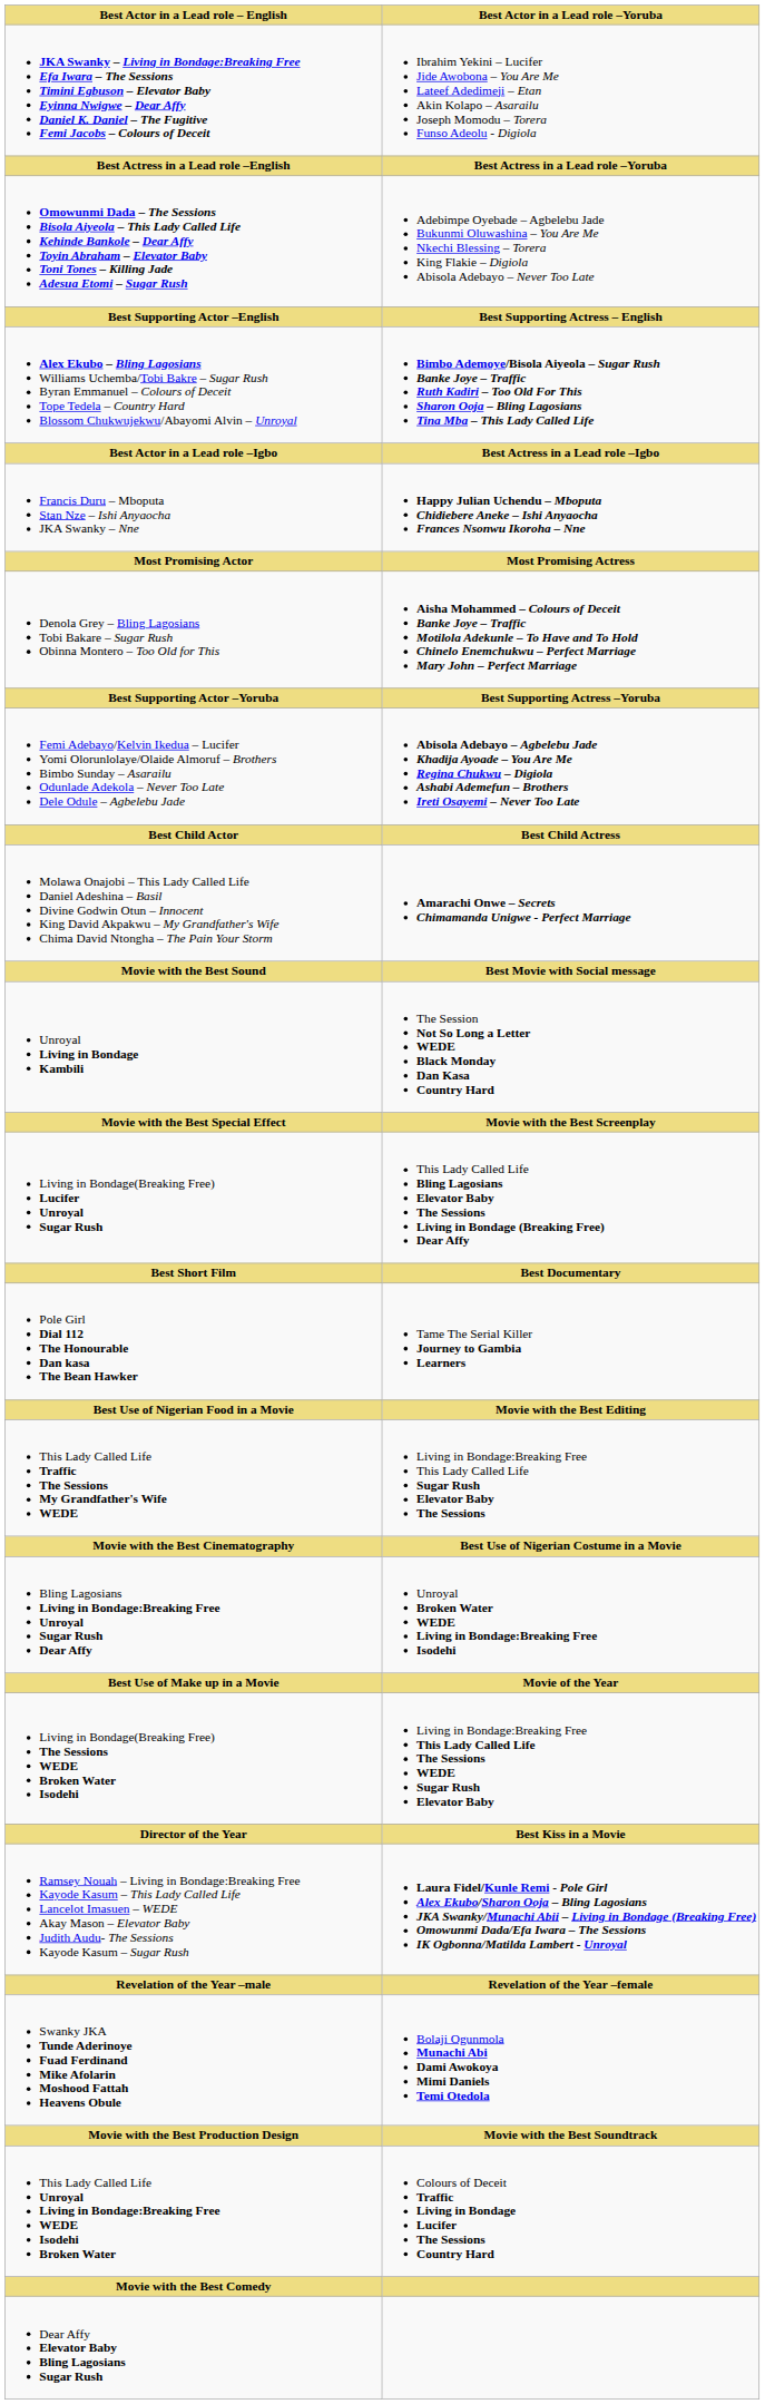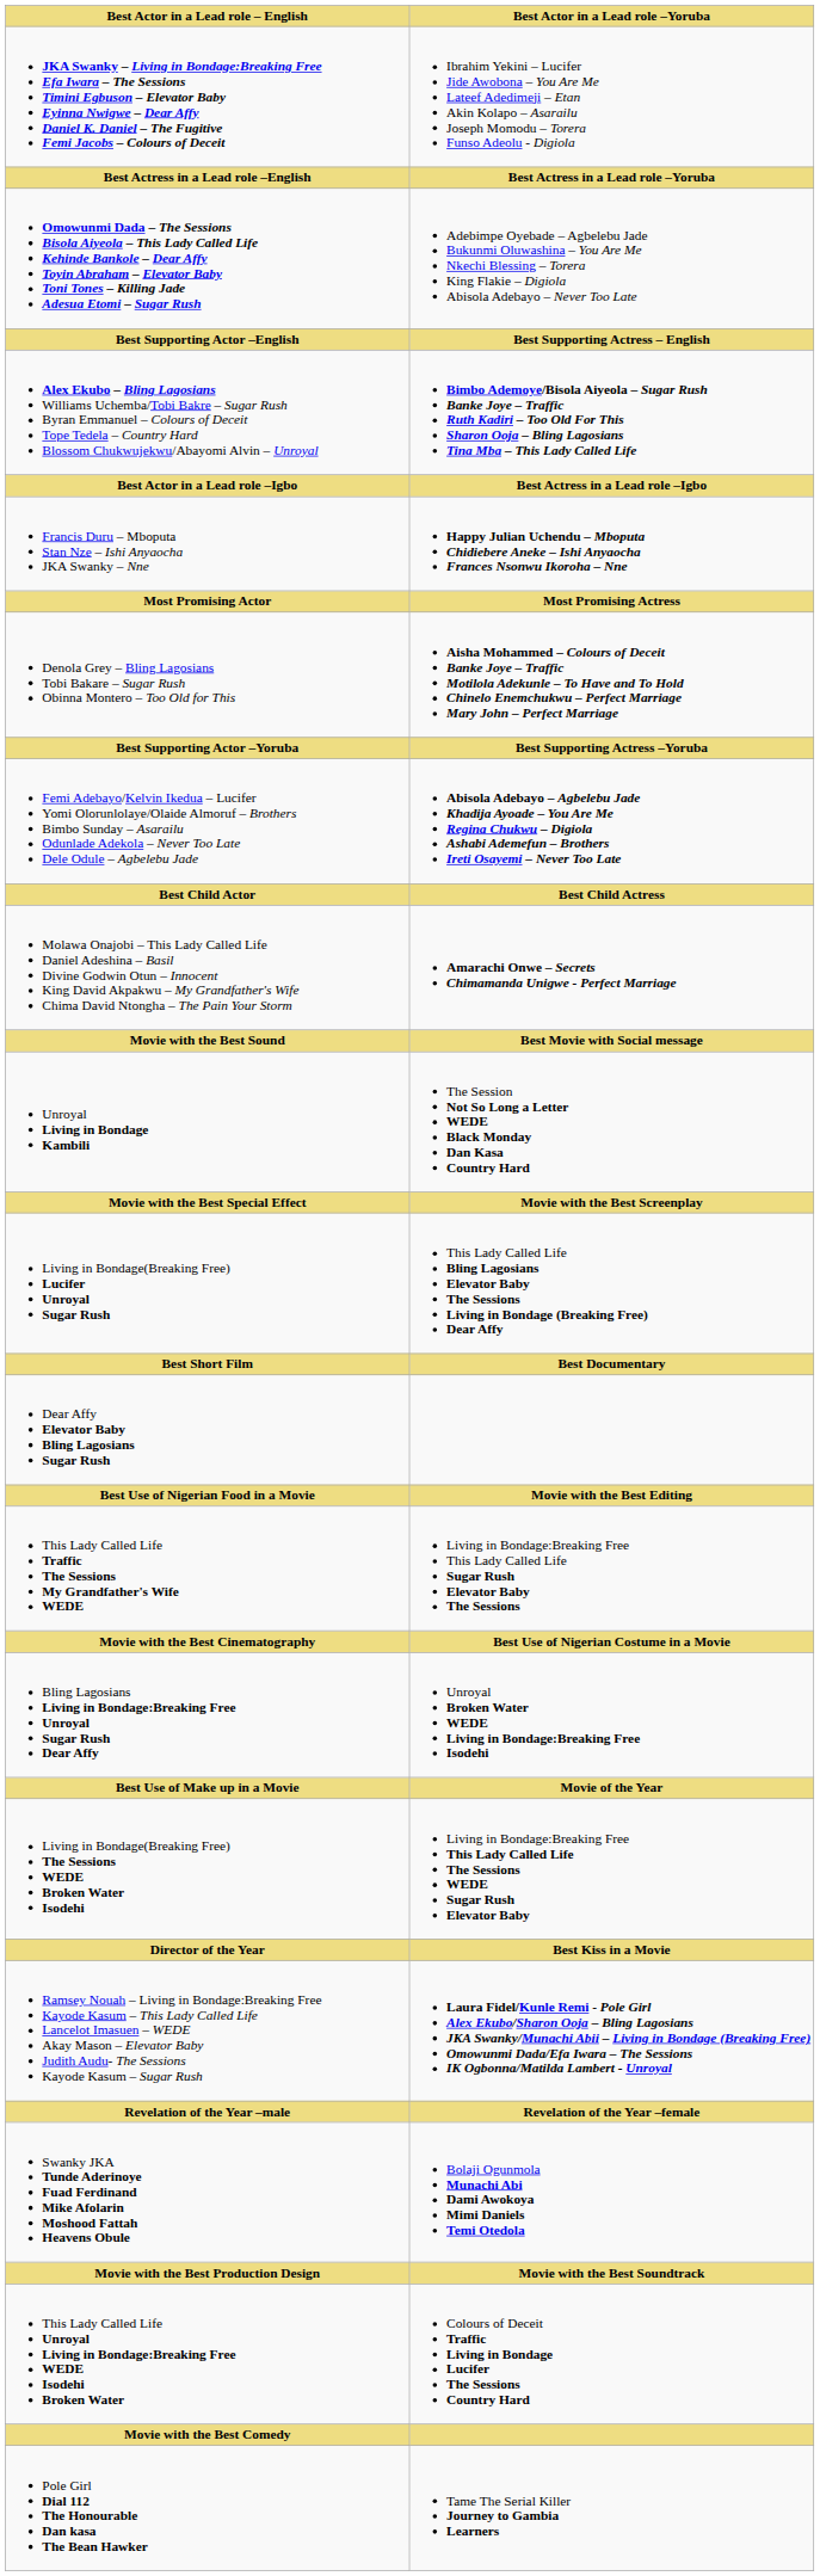 <table class="wikitable">
 <tr>
 <th style="background:#EEDD82; width:50%"><strong>Best Actor in a Lead role – English</strong></th>
 <th style="background:#EEDD82; width:50%"><strong>Best Actor in a Lead role –Yoruba</strong></th>
 </tr>
 <tr>
 <td><br><ul><li><strong><a href='#'>JKA Swanky</a> – <em><a href='#'>Living in Bondage:Breaking Free</a><strong><em></li><li><a href='#'>Efa Iwara</a> – </em>The Sessions<em></li><li><a href='#'>Timini Egbuson</a> – </em>Elevator Baby<em></li><li><a href='#'>Eyinna Nwigwe</a> – </em><a href='#'>Dear Affy</a><em></li><li><a href='#'>Daniel K. Daniel</a> – </em>The Fugitive<em></li><li><a href='#'>Femi Jacobs</a> – </em>Colours of Deceit<em></li></ul></td>
 <td><br><ul><li></strong>Ibrahim Yekini – </em>Lucifer</em></strong></li><li><a href='#'>Jide Awobona</a> – <em>You Are Me</em></li><li><a href='#'>Lateef Adedimeji</a> – <em>Etan</em></li><li>Akin Kolapo – <em>Asarailu</em></li><li>Joseph Momodu – <em>Torera</em></li><li><a href='#'>Funso Adeolu</a> - <em>Digiola</em></li></ul></td>
 </tr>
 <tr>
 <th style="background:#EEDD82; width:50%"><strong>Best Actress in a Lead role –English</strong></th>
 <th style="background:#EEDD82; width:50%"><strong>Best Actress in a Lead role –Yoruba</strong></th>
 </tr>
 <tr>
 <td><br><ul><li><strong><a href='#'>Omowunmi Dada</a> – <em>The Sessions<strong><em></li><li><a href='#'>Bisola Aiyeola</a> – </em>This Lady Called Life<em></li><li><a href='#'>Kehinde Bankole</a> – </em><a href='#'>Dear Affy</a><em></li><li><a href='#'>Toyin Abraham</a> – </em><a href='#'>Elevator Baby</a><em></li><li><a href='#'>Toni Tones</a> – </em>Killing Jade<em></li><li><a href='#'>Adesua Etomi</a> – </em><a href='#'>Sugar Rush</a><em></li></ul></td>
 <td><br><ul><li></strong>Adebimpe Oyebade – </em>Agbelebu Jade</em></strong></li><li><a href='#'>Bukunmi Oluwashina</a> – <em>You Are Me</em></li><li><a href='#'>Nkechi Blessing</a> – <em>Torera</em></li><li>King Flakie – <em>Digiola</em></li><li>Abisola Adebayo – <em>Never Too Late</em></li></ul></td>
 </tr>
 <tr>
 <th style="background:#EEDD82; width:50%"><strong>Best Supporting Actor –English</strong></th>
 <th style="background:#EEDD82; width:50%"><strong>Best Supporting Actress – English</strong></th>
 </tr>
 <tr>
 <td><br><ul><li><strong><a href='#'>Alex Ekubo</a> – <a href='#'><em>Bling Lagosians</em></a></strong></li><li>Williams Uchemba/<a href='#'>Tobi Bakre</a> – <em>Sugar Rush</em></li><li>Byran Emmanuel – <em>Colours of Deceit</em></li><li><a href='#'>Tope Tedela</a> – <em>Country Hard</em></li><li><a href='#'>Blossom Chukwujekwu</a>/Abayomi Alvin – <em><a href='#'>Unroyal</a></em></li></ul></td>
 <td><br><ul><li><strong><a href='#'>Bimbo Ademoye</a>/Bisola Aiyeola – <em>Sugar Rush<strong><em></li><li>Banke Joye – </em>Traffic<em></li><li><a href='#'>Ruth Kadiri</a> – </em>Too Old For This<em></li><li><a href='#'>Sharon Ooja</a> – </em>Bling Lagosians<em></li><li><a href='#'>Tina Mba</a> – </em>This Lady Called Life<em></li></ul></td>
 </tr>
 <tr>
 <th style="background:#EEDD82; width:50%"></strong>Best Actor in a Lead role –Igbo<strong></th>
 <th style="background:#EEDD82; width:50%"></strong>Best Actress in a Lead role –Igbo<strong></th>
 </tr>
 <tr>
 <td><br><ul><li></strong><a href='#'>Francis Duru</a> – </em>Mboputa</em></strong></li><li><a href='#'>Stan Nze</a> – <em>Ishi Anyaocha</em></li><li>JKA Swanky – <em>Nne</em></li></ul></td>
 <td><br><ul><li><strong>Happy Julian Uchendu – <em>Mboputa<strong><em></li><li>Chidiebere Aneke – </em>Ishi Anyaocha<em></li><li>Frances Nsonwu Ikoroha – </em>Nne<em></li></ul></td>
 </tr>
 <tr>
 <th style="background:#EEDD82; width:50%"></strong>Most Promising Actor<strong></th>
 <th style="background:#EEDD82; width:50%"></strong>Most Promising Actress<strong></th>
 </tr>
 <tr>
 <td><br><ul><li></strong>Denola Grey – </em><a href='#'>Bling Lagosians</a></em></strong></li><li>Tobi Bakare – <em>Sugar Rush</em></li><li>Obinna Montero – <em>Too Old for This</em></li></ul></td>
 <td><br><ul><li><strong>Aisha Mohammed – <em>Colours of Deceit<strong><em></li><li>Banke Joye – </em>Traffic<em></li><li>Motilola Adekunle – </em>To Have and To Hold<em></li><li>Chinelo Enemchukwu – </em>Perfect Marriage<em></li><li>Mary John – </em>Perfect Marriage<em></li></ul></td>
 </tr>
 <tr>
 <th style="background:#EEDD82; width:50%"></strong>Best Supporting Actor –Yoruba<strong></th>
 <th style="background:#EEDD82; width:50%"></strong>Best Supporting Actress –Yoruba<strong></th>
 </tr>
 <tr>
 <td><br><ul><li></strong><a href='#'>Femi Adebayo</a>/<a href='#'>Kelvin Ikedua</a> – </em>Lucifer</em></strong></li><li>Yomi Olorunlolaye/Olaide Almoruf – <em>Brothers</em></li><li>Bimbo Sunday – <em>Asarailu</em></li><li><a href='#'>Odunlade Adekola</a> – <em>Never Too Late</em></li><li><a href='#'>Dele Odule</a> – <em>Agbelebu Jade</em></li></ul></td>
 <td><br><ul><li><strong>Abisola Adebayo – <em>Agbelebu Jade<strong><em></li><li>Khadija Ayoade – </em>You Are Me<em></li><li><a href='#'>Regina Chukwu</a> – </em>Digiola<em></li><li>Ashabi Ademefun – </em>Brothers<em></li><li><a href='#'>Ireti Osayemi</a> – </em>Never Too Late<em></li></ul></td>
 </tr>
 <tr>
 <th style="background:#EEDD82; width:50%"></strong>Best Child Actor<strong></th>
 <th style="background:#EEDD82; width:50%"></strong>Best Child Actress<strong></th>
 </tr>
 <tr>
 <td><br><ul><li></strong>Molawa Onajobi – </em>This Lady Called Life</em></strong></li><li>Daniel Adeshina – <em>Basil</em></li><li>Divine Godwin Otun – <em>Innocent</em></li><li>King David Akpakwu – <em>My Grandfather's Wife</em></li><li>Chima David Ntongha – <em>The Pain Your Storm</em></li></ul></td>
 <td><br><ul><li><strong>Amarachi Onwe – <em>Secrets<strong><em></li><li>Chimamanda Unigwe - </em>Perfect Marriage<em></li></ul></td>
 </tr>
 <tr>
 <th style="background:#EEDD82; width:50%"></strong>Movie with the Best Sound<strong></th>
 <th style="background:#EEDD82; width:50%"></strong>Best Movie with Social message<strong></th>
 </tr>
 <tr>
 <td><br><ul><li></em></strong>Unroyal<strong><em></li><li></em>Living in Bondage<em></li><li></em>Kambili<em></li></ul></td>
 <td><br><ul><li></em></strong>The Session<strong><em></li><li></em>Not So Long a Letter<em></li><li></em>WEDE<em></li><li></em>Black Monday<em></li><li></em>Dan Kasa<em></li><li></em>Country Hard<em></li></ul></td>
 </tr>
 <tr>
 <th style="background:#EEDD82; width:50%"></strong>Movie with the Best Special Effect<strong></th>
 <th style="background:#EEDD82; width:50%"></strong>Movie with the Best Screenplay<strong></th>
 </tr>
 <tr>
 <td><br><ul><li></em></strong>Living in Bondage(Breaking Free)<strong><em></li><li></em>Lucifer<em></li><li></em>Unroyal<em></li><li></em>Sugar Rush<em></li></ul></td>
 <td><br><ul><li></em></strong>This Lady Called Life<strong><em></li><li></em>Bling Lagosians<em></li><li></em>Elevator Baby<em></li><li></em>The Sessions<em></li><li></em>Living in Bondage (Breaking Free)<em></li><li></em>Dear Affy<em></li></ul></td>
 </tr>
 <tr>
 <th style="background:#EEDD82; width:50%"></strong>Best Short Film<strong></th>
 <th style="background:#EEDD82; width:50%"></strong>Best Documentary<strong></th>
 </tr>
 <tr>
-<td><br><ul><li></em></strong>Pole Girl<strong><em></li><li></em>Dial 112<em></li><li></em>The Honourable<em></li><li></em>Dan kasa<em></li><li></em>The Bean Hawker<em></li></ul></td>
-<td><br><ul><li></em></strong>Tame The Serial Killer<strong><em></li><li></em>Journey to Gambia<em></li><li></em>Learners<em></li></ul></td>
+<td><br><ul><li></em></strong>Dear Affy<strong><em></li><li></em>Elevator Baby<em></li><li></em>Bling Lagosians<em></li><li></em>Sugar Rush<em></li></ul></td>
+<td></td>
 </tr>
 <tr>
 <th style="background:#EEDD82; width:50%"></strong>Best Use of Nigerian Food in a Movie<strong></th>
 <th style="background:#EEDD82; width:50%"></strong>Movie with the Best Editing<strong></th>
 </tr>
 <tr>
 <td><br><ul><li></em></strong>This Lady Called Life<strong><em></li><li></em>Traffic<em></li><li></em>The Sessions<em></li><li></em>My Grandfather's Wife<em></li><li></em>WEDE<em></li></ul></td>
 <td><br><ul><li></em></strong>Living in Bondage:Breaking Free<strong><em></li><li></em></strong>This Lady Called Life<strong><em></li><li></em>Sugar Rush<em></li><li></em>Elevator Baby<em></li><li></em>The Sessions<em></li></ul></td>
 </tr>
 <tr>
 <th style="background:#EEDD82; width:50%"></strong>Movie with the Best Cinematography<strong></th>
 <th style="background:#EEDD82; width:50%"></strong>Best Use of Nigerian Costume in a Movie<strong></th>
 </tr>
 <tr>
 <td><br><ul><li></em></strong>Bling Lagosians<strong><em></li><li></em>Living in Bondage:Breaking Free<em></li><li></em>Unroyal<em></li><li></em>Sugar Rush<em></li><li></em>Dear Affy<em></li></ul></td>
 <td><br><ul><li></em></strong>Unroyal<strong><em></li><li></em>Broken Water<em></li><li></em>WEDE<em></li><li></em>Living in Bondage:Breaking Free<em></li><li></em>Isodehi<em></li></ul></td>
 </tr>
 <tr>
 <th style="background:#EEDD82; width:50%"></strong>Best Use of Make up in a Movie<strong></th>
 <th style="background:#EEDD82; width:50%"></strong>Movie of the Year<strong></th>
 </tr>
 <tr>
 <td><br><ul><li></em></strong>Living in Bondage(Breaking Free)<strong><em></li><li></em>The Sessions<em></li><li></em>WEDE<em></li><li></em>Broken Water<em></li><li></em>Isodehi<em></li></ul></td>
 <td><br><ul><li></em></strong>Living in Bondage:Breaking Free<strong><em></li><li></em>This Lady Called Life<em></li><li></em>The Sessions<em></li><li></em>WEDE<em></li><li></em>Sugar Rush<em></li><li></em>Elevator Baby<em></li></ul></td>
 </tr>
 <tr>
 <th style="background:#EEDD82; width:50%"></strong>Director of the Year<strong></th>
 <th style="background:#EEDD82; width:50%"></strong>Best Kiss in a Movie<strong></th>
 </tr>
 <tr>
 <td><br><ul><li></strong><a href='#'>Ramsey Nouah</a> – </em>Living in Bondage:Breaking Free</em></strong></li><li><a href='#'>Kayode Kasum</a> – <em>This Lady Called Life</em></li><li><a href='#'>Lancelot Imasuen</a> – <em>WEDE</em></li><li>Akay Mason – <em>Elevator Baby</em></li><li><a href='#'>Judith Audu</a>- <em>The Sessions</em></li><li>Kayode Kasum – <em>Sugar Rush</em></li></ul></td>
 <td><br><ul><li><strong>Laura Fidel/<a href='#'>Kunle Remi</a> - <em>Pole Girl<strong><em></li><li><a href='#'>Alex Ekubo</a>/<a href='#'>Sharon Ooja</a> – </em>Bling Lagosians<em></li><li>JKA Swanky/<a href='#'>Munachi Abii</a> – </em><a href='#'>Living in Bondage (Breaking Free)</a><em></li><li>Omowunmi Dada/Efa Iwara – </em>The Sessions<em></li><li>IK Ogbonna/Matilda Lambert - </em><a href='#'>Unroyal</a><em></li></ul></td>
 </tr>
 <tr>
 <th style="background:#EEDD82; width:50%"></strong>Revelation of the Year –male<strong></th>
 <th style="background:#EEDD82; width:50%"></strong>Revelation of the Year –female<strong></th>
 </tr>
 <tr>
 <td><br><ul><li></strong>Swanky JKA<strong></li><li>Tunde Aderinoye</li><li>Fuad Ferdinand</li><li>Mike Afolarin</li><li>Moshood Fattah</li><li>Heavens Obule</li></ul></td>
 <td><br><ul><li></strong><a href='#'>Bolaji Ogunmola</a><strong></li><li><a href='#'>Munachi Abi</a></li><li>Dami Awokoya</li><li>Mimi Daniels</li><li><a href='#'>Temi Otedola</a></li></ul></td>
 </tr>
 <tr>
 <th style="background:#EEDD82; width:50%"></strong>Movie with the Best Production Design<strong></th>
 <th style="background:#EEDD82; width:50%"></strong>Movie with the Best Soundtrack<strong></th>
 </tr>
 <tr>
 <td><br><ul><li></em></strong>This Lady Called Life<strong><em></li><li></em>Unroyal<em></li><li></em>Living in Bondage:Breaking Free<em></li><li></em>WEDE<em></li><li></em>Isodehi<em></li><li></em>Broken Water<em></li></ul></td>
 <td><br><ul><li></em></strong>Colours of Deceit<strong><em></li><li></em>Traffic<em></li><li></em>Living in Bondage<em></li><li></em>Lucifer<em></li><li></em>The Sessions<em></li><li></em>Country Hard<em></li></ul></td>
 </tr>
 <tr>
 <th style="background:#EEDD82; width:50%">Movie with the Best Comedy</th>
 <th style="background:#EEDD82; width:50%"></th>
 </tr>
 <tr>
-<td><br><ul><li></em></strong>Dear Affy<strong><em></li><li></em>Elevator Baby<em></li><li></em>Bling Lagosians<em></li><li></em>Sugar Rush<em></li></ul></td>
-<td></td>
+<td><br><ul><li></em></strong>Pole Girl<strong><em></li><li></em>Dial 112<em></li><li></em>The Honourable<em></li><li></em>Dan kasa<em></li><li></em>The Bean Hawker<em></li></ul></td>
+<td><br><ul><li></em></strong>Tame The Serial Killer<strong><em></li><li></em>Journey to Gambia<em></li><li></em>Learners<em></li></ul></td>
 </tr>
 </table>
